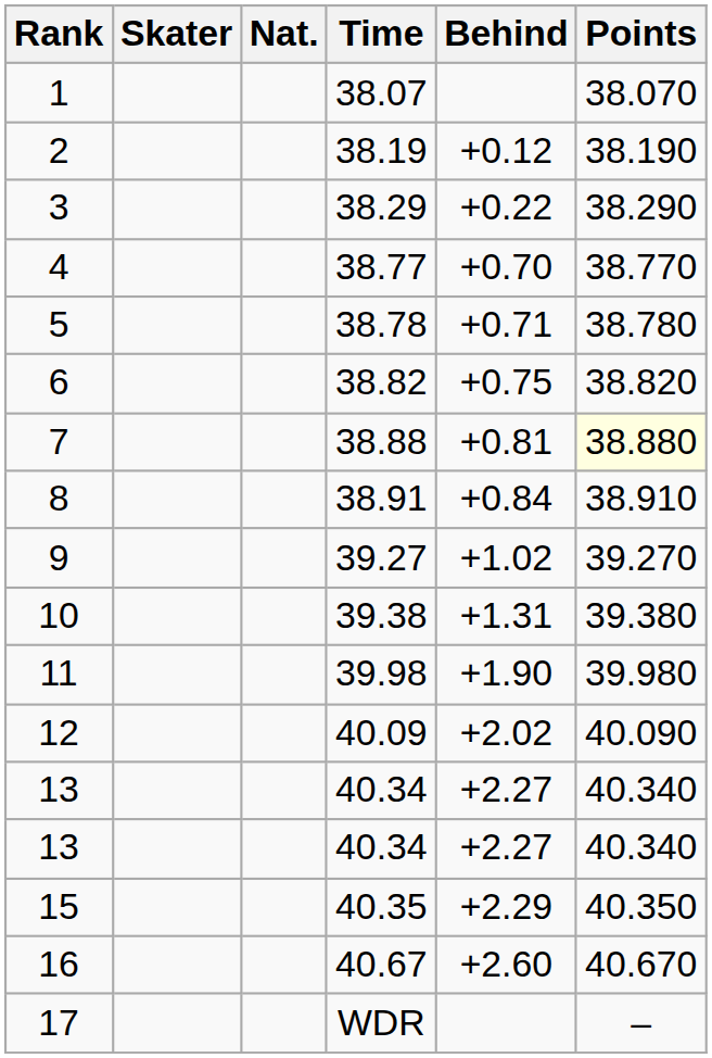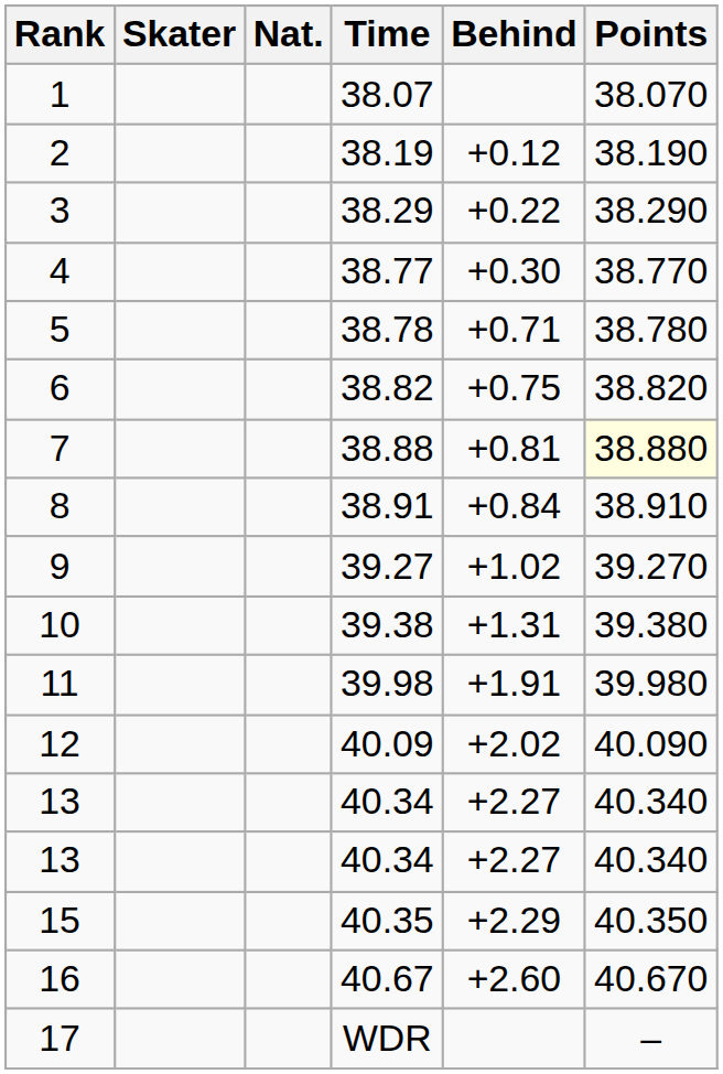 <table class="wikitable sortable" border="1" style="text-align:center">
 <tr>
 <th>Rank</th>
 <th>Skater</th>
 <th>Nat.</th>
 <th>Time</th>
 <th>Behind</th>
 <th>Points</th>
 </tr>
 <tr>
 <td>1</td>
 <td align=left></td>
 <td></td>
 <td>38.07</td>
 <td></td>
 <td>38.070</td>
 </tr>
 <tr>
 <td>2</td>
 <td align=left></td>
 <td></td>
 <td>38.19</td>
 <td>+0.12</td>
 <td>38.190</td>
 </tr>
 <tr>
 <td>3</td>
 <td align=left></td>
 <td></td>
 <td>38.29</td>
 <td>+0.22</td>
 <td>38.290</td>
 </tr>
 <tr>
 <td>4</td>
 <td align=left></td>
 <td></td>
 <td>38.77</td>
-<td>+0.70</td>
+<td>+0.30</td>
 <td>38.770</td>
 </tr>
 <tr>
 <td>5</td>
 <td align=left></td>
 <td></td>
 <td>38.78</td>
 <td>+0.71</td>
 <td>38.780</td>
 </tr>
 <tr>
 <td>6</td>
 <td align=left></td>
 <td></td>
 <td>38.82</td>
 <td>+0.75</td>
 <td>38.820</td>
 </tr>
 <tr>
 <td>7</td>
 <td align=left></td>
 <td></td>
 <td>38.88</td>
 <td>+0.81</td>
 <td style="background: lightyellow;">38.880</td>
 </tr>
 <tr>
 <td>8</td>
 <td align=left></td>
 <td></td>
 <td>38.91</td>
 <td>+0.84</td>
 <td>38.910</td>
 </tr>
 <tr>
 <td>9</td>
 <td align=left></td>
 <td></td>
 <td>39.27</td>
 <td>+1.02</td>
 <td>39.270</td>
 </tr>
 <tr>
 <td>10</td>
 <td align=left></td>
 <td></td>
 <td>39.38</td>
 <td>+1.31</td>
 <td>39.380</td>
 </tr>
 <tr>
 <td>11</td>
 <td align=left></td>
 <td></td>
 <td>39.98</td>
-<td>+1.90</td>
+<td>+1.91</td>
 <td>39.980</td>
 </tr>
 <tr>
 <td>12</td>
 <td align=left></td>
 <td></td>
 <td>40.09</td>
 <td>+2.02</td>
 <td>40.090</td>
 </tr>
 <tr>
 <td>13</td>
 <td align=left></td>
 <td></td>
 <td>40.34</td>
 <td>+2.27</td>
 <td>40.340</td>
 </tr>
 <tr>
 <td>13</td>
 <td align=left></td>
 <td></td>
 <td>40.34</td>
 <td>+2.27</td>
 <td>40.340</td>
 </tr>
 <tr>
 <td>15</td>
 <td align=left></td>
 <td></td>
 <td>40.35</td>
 <td>+2.29</td>
 <td>40.350</td>
 </tr>
 <tr>
 <td>16</td>
 <td align=left></td>
 <td></td>
 <td>40.67</td>
 <td>+2.60</td>
 <td>40.670</td>
 </tr>
 <tr>
 <td>17</td>
 <td align=left></td>
 <td></td>
 <td>WDR</td>
 <td></td>
 <td>–</td>
 </tr>
 <tr>
 </tr>
 </table>
